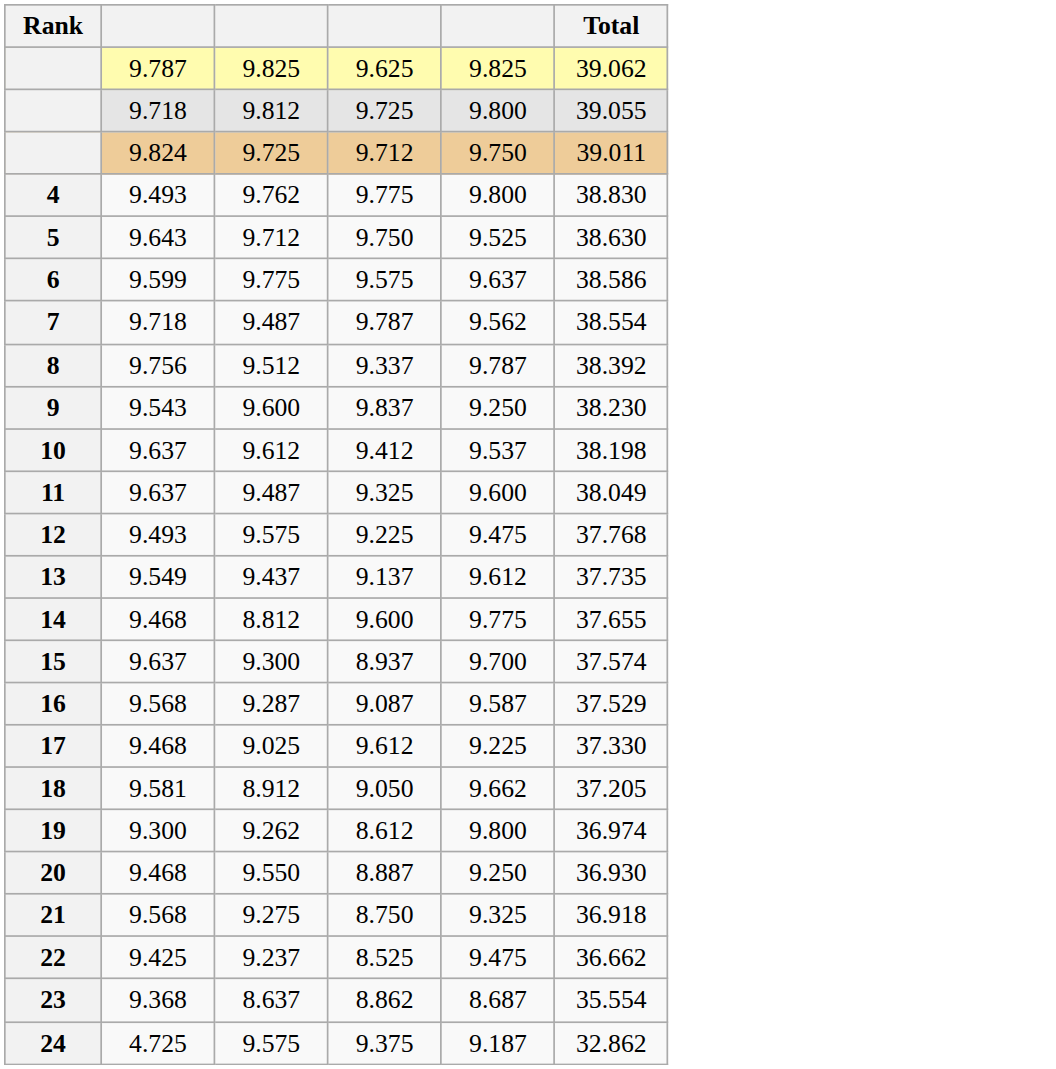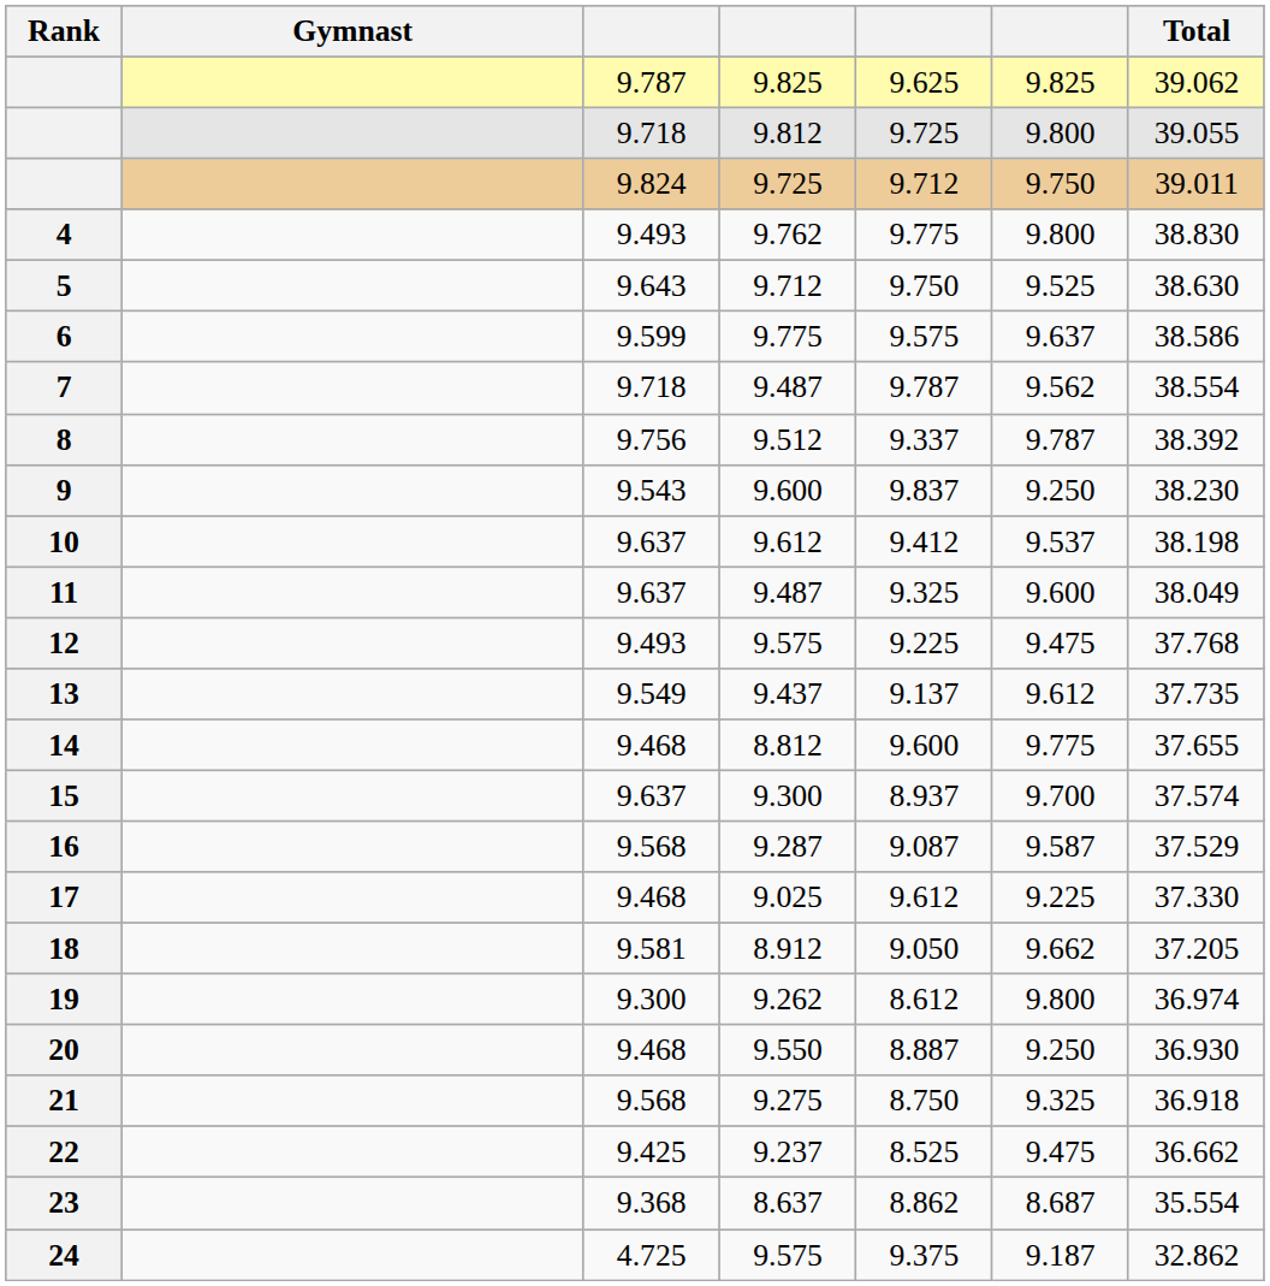 <table class="wikitable sortable" style="text-align:center; font-size:95%">
 <tr>
 <th scope="col" style="width:50px;">Rank</th>
+<th scope="col" style="width:220px;">Gymnast</th>
 <th scope="col" style="width:60px;"></th>
 <th scope="col" style="width:60px;"></th>
 <th scope="col" style="width:60px;"></th>
 <th scope="col" style="width:60px;"></th>
 <th scope="col" style="width:60px;">Total</th>
 </tr>
 <tr style="background:#fffcaf;">
 <th scope=row style="text-align:center"></th>
+<td align=left></td>
 <td>9.787</td>
 <td>9.825</td>
 <td>9.625</td>
 <td>9.825</td>
 <td>39.062</td>
 </tr>
 <tr style="background:#e5e5e5;">
 <th scope=row style="text-align:center"></th>
+<td align=left></td>
 <td>9.718</td>
 <td>9.812</td>
 <td>9.725</td>
 <td>9.800</td>
 <td>39.055</td>
 </tr>
 <tr style="background:#ec9;">
 <th scope=row style="text-align:center"></th>
+<td align=left></td>
 <td>9.824</td>
 <td>9.725</td>
 <td>9.712</td>
 <td>9.750</td>
 <td>39.011</td>
 </tr>
 <tr>
 <th scope=row style="text-align:center">4</th>
+<td align=left></td>
 <td>9.493</td>
 <td>9.762</td>
 <td>9.775</td>
 <td>9.800</td>
 <td>38.830</td>
 </tr>
 <tr>
 <th scope=row style="text-align:center">5</th>
+<td align=left></td>
 <td>9.643</td>
 <td>9.712</td>
 <td>9.750</td>
 <td>9.525</td>
 <td>38.630</td>
 </tr>
 <tr>
 <th scope=row style="text-align:center">6</th>
+<td align=left></td>
 <td>9.599</td>
 <td>9.775</td>
 <td>9.575</td>
 <td>9.637</td>
 <td>38.586</td>
 </tr>
 <tr>
 <th scope=row style="text-align:center">7</th>
+<td align=left></td>
 <td>9.718</td>
 <td>9.487</td>
 <td>9.787</td>
 <td>9.562</td>
 <td>38.554</td>
 </tr>
 <tr>
 <th scope=row style="text-align:center">8</th>
+<td align=left></td>
 <td>9.756</td>
 <td>9.512</td>
 <td>9.337</td>
 <td>9.787</td>
 <td>38.392</td>
 </tr>
 <tr>
 <th scope=row style="text-align:center">9</th>
+<td align=left></td>
 <td>9.543</td>
 <td>9.600</td>
 <td>9.837</td>
 <td>9.250</td>
 <td>38.230</td>
 </tr>
 <tr>
 <th scope=row style="text-align:center">10</th>
+<td align=left></td>
 <td>9.637</td>
 <td>9.612</td>
 <td>9.412</td>
 <td>9.537</td>
 <td>38.198</td>
 </tr>
 <tr>
 <th scope=row style="text-align:center">11</th>
+<td align=left></td>
 <td>9.637</td>
 <td>9.487</td>
 <td>9.325</td>
 <td>9.600</td>
 <td>38.049</td>
 </tr>
 <tr>
 <th scope=row style="text-align:center">12</th>
+<td align=left></td>
 <td>9.493</td>
 <td>9.575</td>
 <td>9.225</td>
 <td>9.475</td>
 <td>37.768</td>
 </tr>
 <tr>
 <th scope=row style="text-align:center">13</th>
+<td align=left></td>
 <td>9.549</td>
 <td>9.437</td>
 <td>9.137</td>
 <td>9.612</td>
 <td>37.735</td>
 </tr>
 <tr>
 <th scope=row style="text-align:center">14</th>
+<td align=left></td>
 <td>9.468</td>
 <td>8.812</td>
 <td>9.600</td>
 <td>9.775</td>
 <td>37.655</td>
 </tr>
 <tr>
 <th scope=row style="text-align:center">15</th>
+<td align=left></td>
 <td>9.637</td>
 <td>9.300</td>
 <td>8.937</td>
 <td>9.700</td>
 <td>37.574</td>
 </tr>
 <tr>
 <th scope=row style="text-align:center">16</th>
+<td align=left></td>
 <td>9.568</td>
 <td>9.287</td>
 <td>9.087</td>
 <td>9.587</td>
 <td>37.529</td>
 </tr>
 <tr>
 <th scope=row style="text-align:center">17</th>
+<td align=left></td>
 <td>9.468</td>
 <td>9.025</td>
 <td>9.612</td>
 <td>9.225</td>
 <td>37.330</td>
 </tr>
 <tr>
 <th scope=row style="text-align:center">18</th>
+<td align=left></td>
 <td>9.581</td>
 <td>8.912</td>
 <td>9.050</td>
 <td>9.662</td>
 <td>37.205</td>
 </tr>
 <tr>
 <th scope=row style="text-align:center">19</th>
+<td align=left></td>
 <td>9.300</td>
 <td>9.262</td>
 <td>8.612</td>
 <td>9.800</td>
 <td>36.974</td>
 </tr>
 <tr>
 <th scope=row style="text-align:center">20</th>
+<td align=left></td>
 <td>9.468</td>
 <td>9.550</td>
 <td>8.887</td>
 <td>9.250</td>
 <td>36.930</td>
 </tr>
 <tr>
 <th scope=row style="text-align:center">21</th>
+<td align=left></td>
 <td>9.568</td>
 <td>9.275</td>
 <td>8.750</td>
 <td>9.325</td>
 <td>36.918</td>
 </tr>
 <tr>
 <th scope=row style="text-align:center">22</th>
+<td align=left></td>
 <td>9.425</td>
 <td>9.237</td>
 <td>8.525</td>
 <td>9.475</td>
 <td>36.662</td>
 </tr>
 <tr>
 <th scope=row style="text-align:center">23</th>
+<td align=left></td>
 <td>9.368</td>
 <td>8.637</td>
 <td>8.862</td>
 <td>8.687</td>
 <td>35.554</td>
 </tr>
 <tr>
 <th scope=row style="text-align:center">24</th>
+<td align=left></td>
 <td>4.725</td>
 <td>9.575</td>
 <td>9.375</td>
 <td>9.187</td>
 <td>32.862</td>
 </tr>
 </table>
